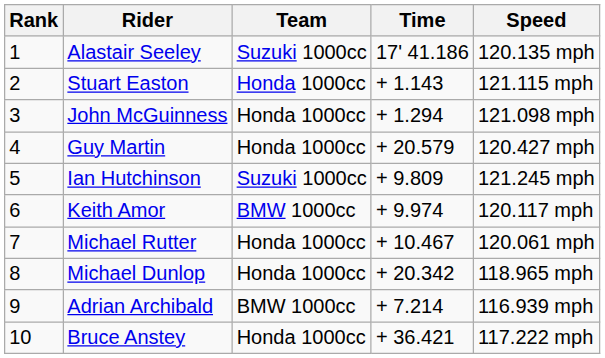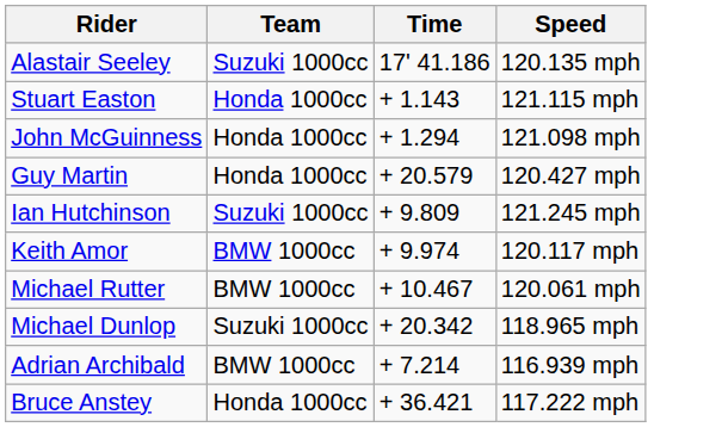 <table class="wikitable">
 <tr style="background:#efefef;">
-<th>Rank</th>
 <th>Rider</th>
 <th>Team</th>
 <th>Time</th>
 <th>Speed</th>
 </tr>
 <tr>
-<td>1</td>
 <td> <a href='#'>Alastair Seeley</a></td>
 <td><a href='#'>Suzuki</a> 1000cc</td>
 <td>17' 41.186</td>
 <td>120.135 mph</td>
 </tr>
 <tr>
-<td>2</td>
 <td> <a href='#'>Stuart Easton</a></td>
 <td><a href='#'>Honda</a> 1000cc</td>
 <td>+ 1.143</td>
 <td>121.115 mph</td>
 </tr>
 <tr>
-<td>3</td>
 <td> <a href='#'>John McGuinness</a></td>
 <td>Honda 1000cc</td>
 <td>+ 1.294</td>
 <td>121.098 mph</td>
 </tr>
 <tr>
-<td>4</td>
 <td> <a href='#'>Guy Martin</a></td>
 <td>Honda 1000cc</td>
 <td>+ 20.579</td>
 <td>120.427 mph</td>
 </tr>
 <tr>
-<td>5</td>
 <td> <a href='#'>Ian Hutchinson</a></td>
 <td><a href='#'>Suzuki</a> 1000cc</td>
 <td>+ 9.809</td>
 <td>121.245 mph</td>
 </tr>
 <tr>
-<td>6</td>
 <td> <a href='#'>Keith Amor</a></td>
 <td><a href='#'>BMW</a> 1000cc</td>
 <td>+ 9.974</td>
 <td>120.117 mph</td>
 </tr>
 <tr>
-<td>7</td>
 <td> <a href='#'>Michael Rutter</a></td>
-<td>Honda 1000cc</td>
+<td>BMW 1000cc</td>
 <td>+ 10.467</td>
 <td>120.061 mph</td>
 </tr>
 <tr>
-<td>8</td>
 <td> <a href='#'>Michael Dunlop</a></td>
-<td>Honda 1000cc</td>
+<td>Suzuki 1000cc</td>
 <td>+ 20.342</td>
 <td>118.965 mph</td>
 </tr>
 <tr>
-<td>9</td>
 <td> <a href='#'>Adrian Archibald</a></td>
 <td>BMW 1000cc</td>
 <td>+ 7.214</td>
 <td>116.939 mph</td>
 </tr>
 <tr>
-<td>10</td>
 <td> <a href='#'>Bruce Anstey</a></td>
 <td>Honda 1000cc</td>
 <td>+ 36.421</td>
 <td>117.222 mph</td>
 </tr>
 </table>
